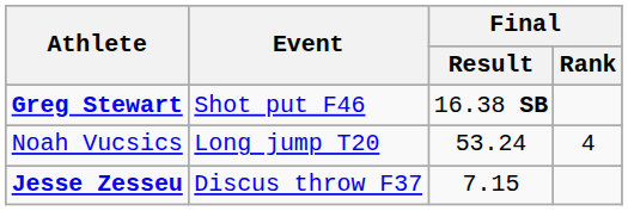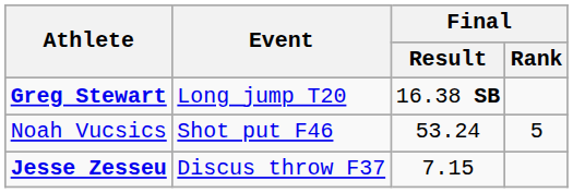 <table class=wikitable style="font-size:90%">
 <tr>
 <th rowspan="2">Athlete</th>
 <th rowspan="2">Event</th>
 <th colspan="3">Final</th>
 </tr>
 <tr>
 <th>Result</th>
 <th>Rank</th>
 </tr>
 <tr align=center>
 <td align=left><strong><a href='#'>Greg Stewart</a></strong></td>
-<td align=left><a href='#'>Shot put F46</a></td>
+<td align=left><a href='#'>Long jump T20</a></td>
 <td>16.38 <strong>SB</strong></td>
 <td></td>
 </tr>
 <tr align=center>
 <td align=left><a href='#'>Noah Vucsics</a></td>
-<td align=left><a href='#'>Long jump T20</a></td>
+<td align=left><a href='#'>Shot put F46</a></td>
 <td>53.24</td>
-<td>4</td>
+<td>5</td>
 </tr>
 <tr align=center>
 <td align=left><strong><a href='#'>Jesse Zesseu</a></strong></td>
 <td align=left><a href='#'>Discus throw F37</a></td>
 <td>7.15</td>
 <td></td>
 </tr>
 </table>
